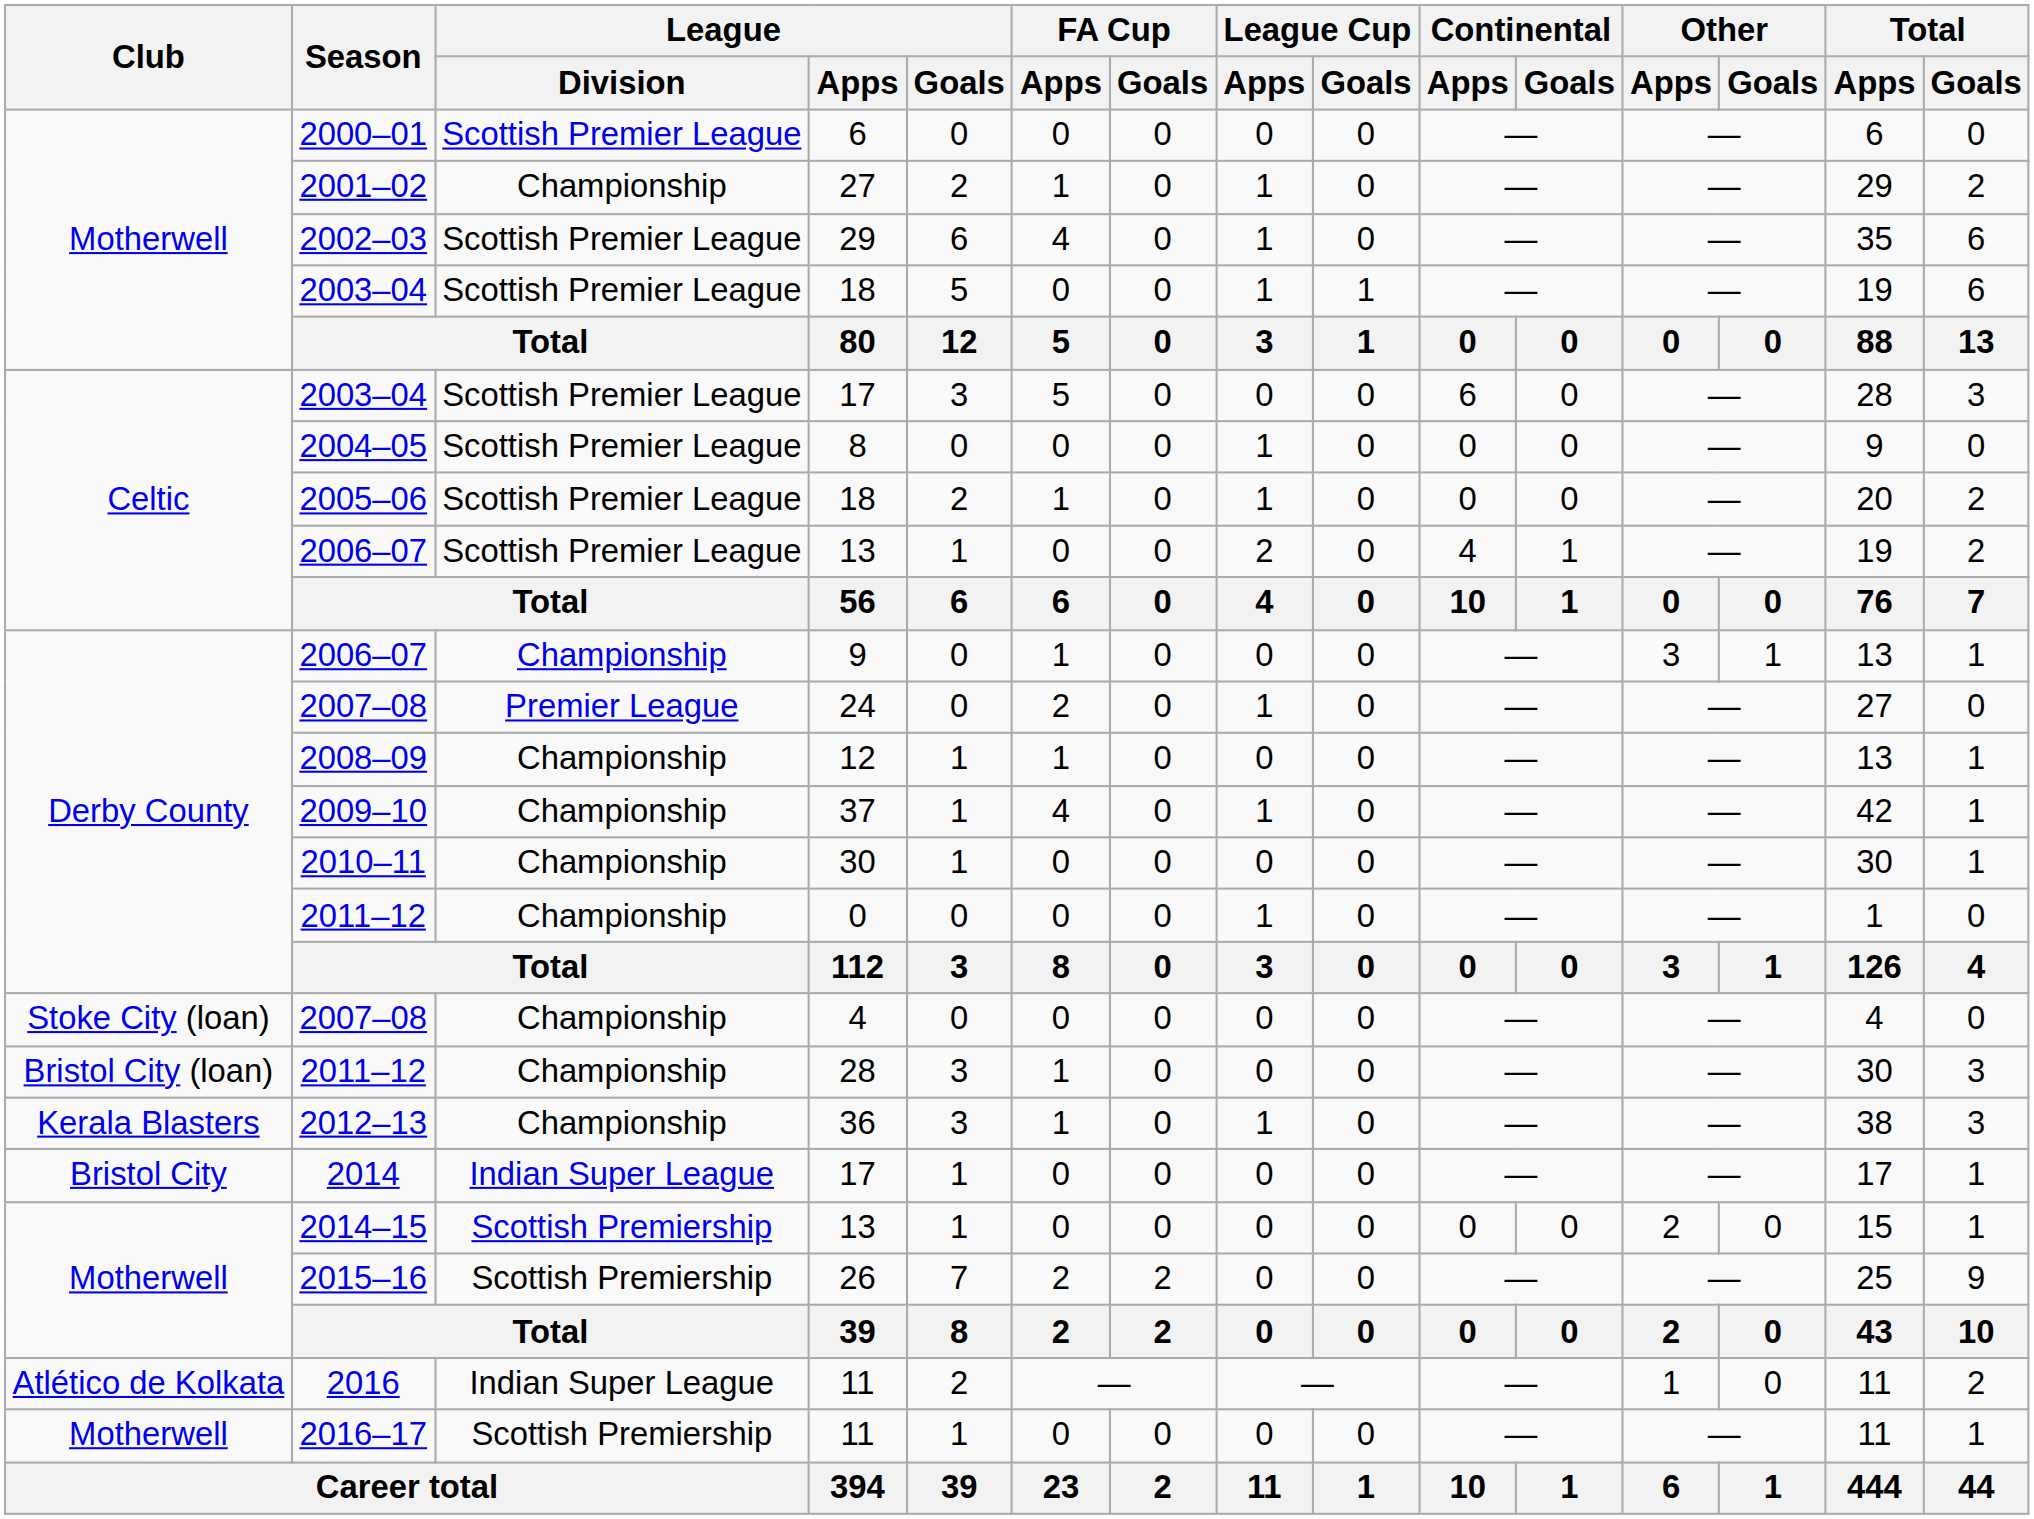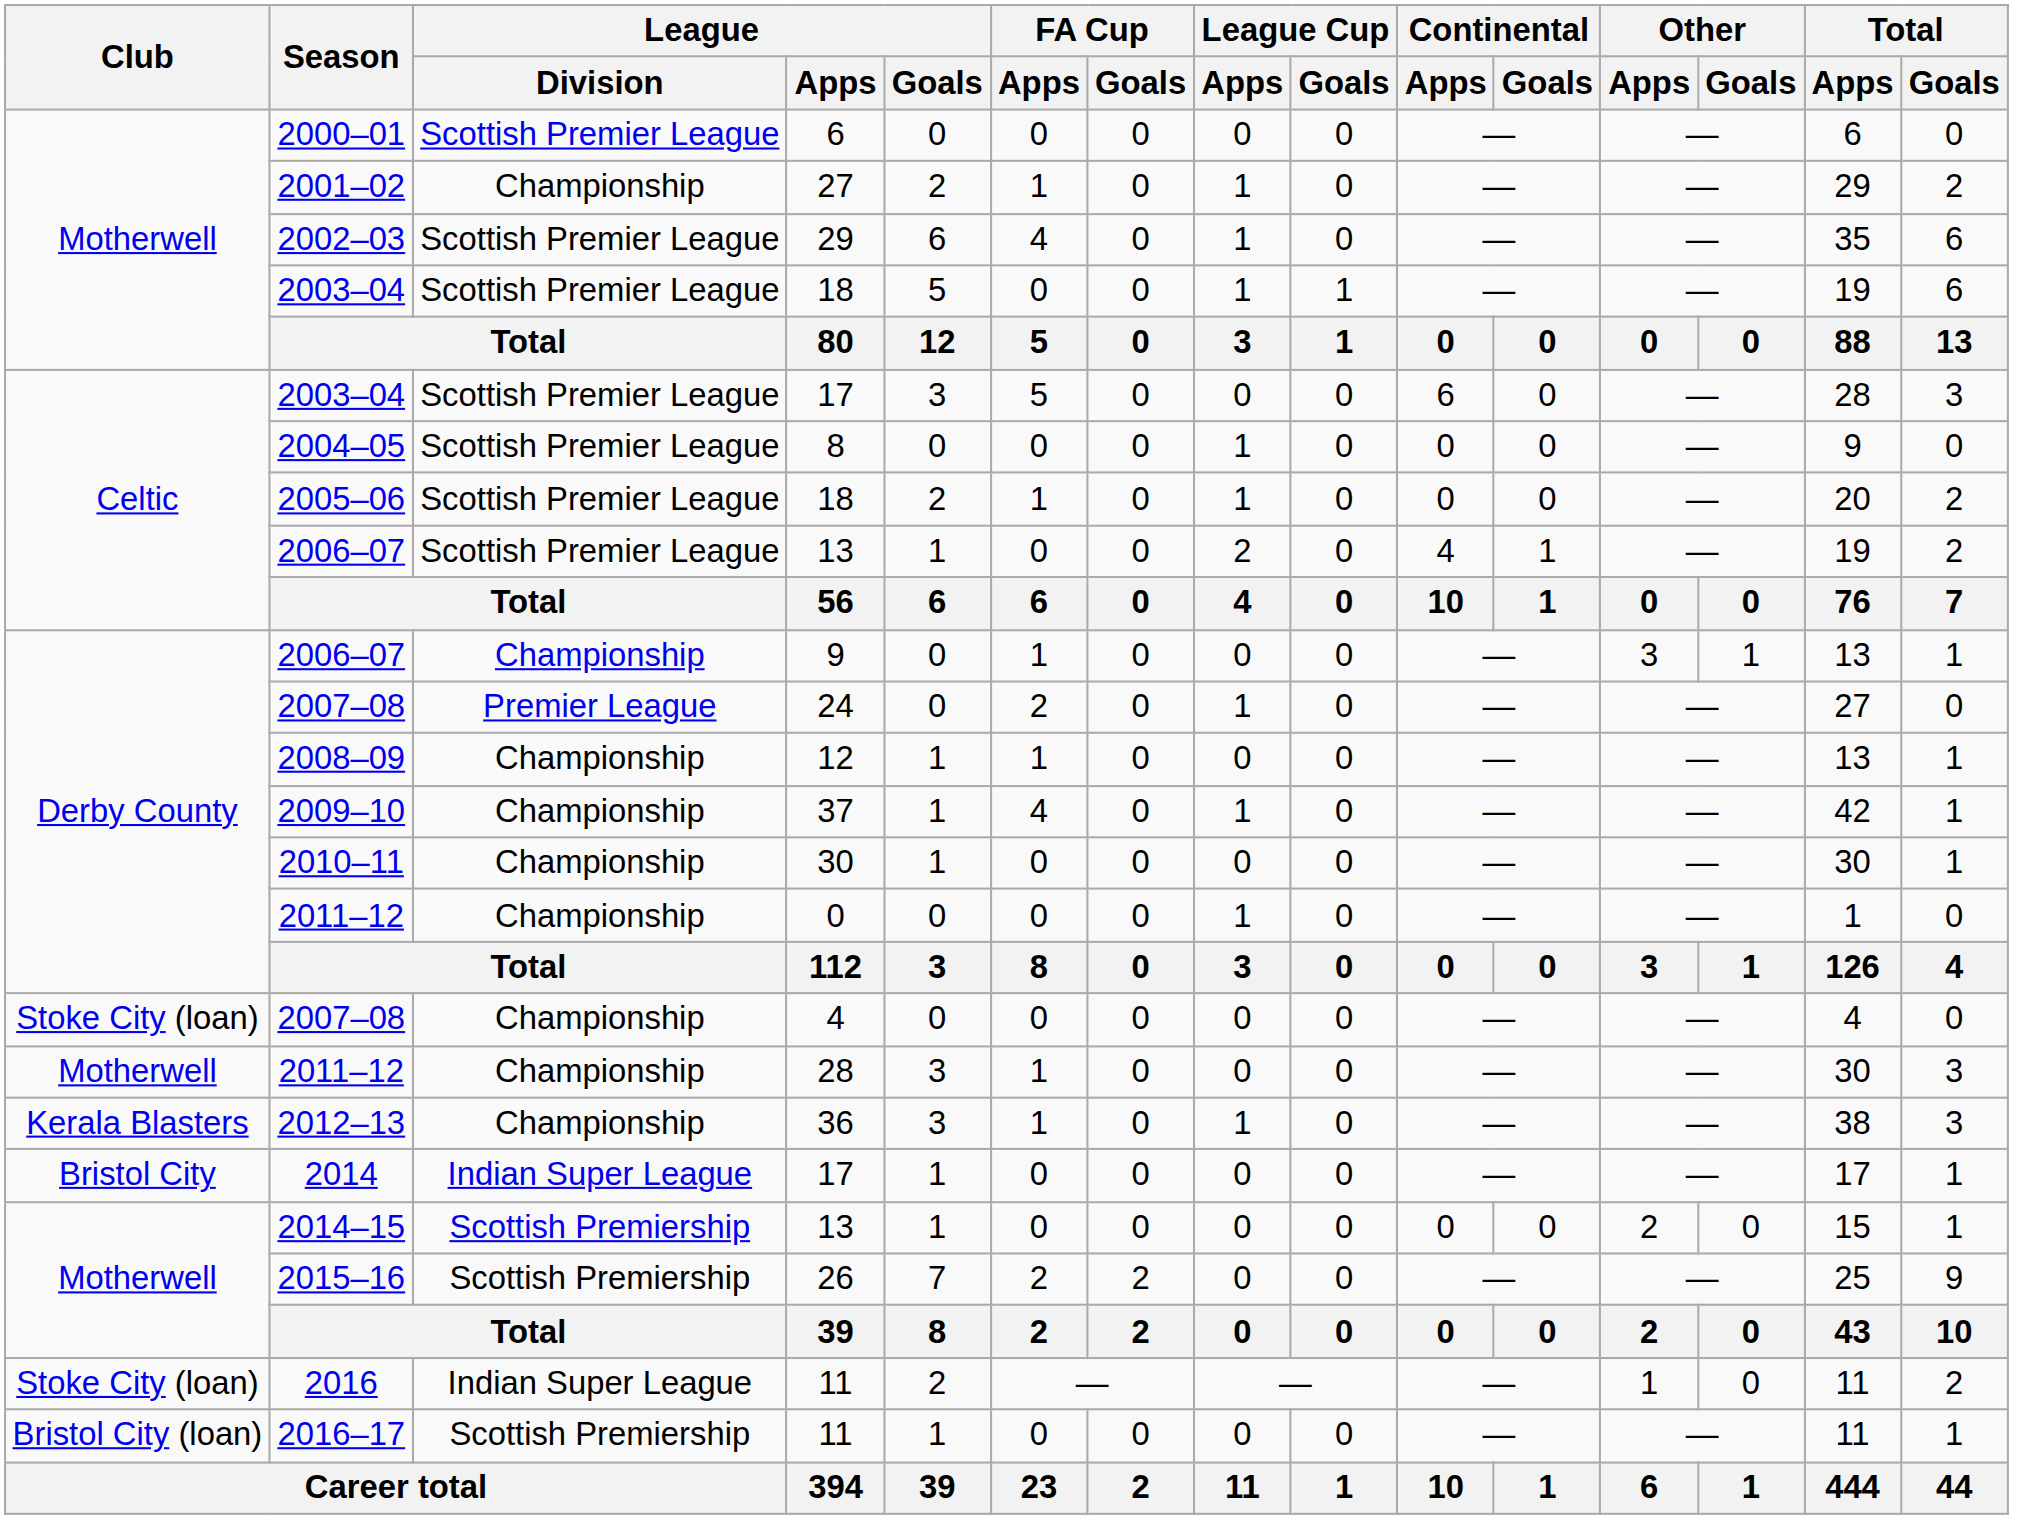 <table class="wikitable" style="text-align:center">
 <tr>
 <th rowspan="2">Club</th>
 <th rowspan="2">Season</th>
 <th colspan="3">League</th>
 <th colspan="2">FA Cup</th>
 <th colspan="2">League Cup</th>
 <th colspan="2">Continental</th>
 <th colspan="2">Other</th>
 <th colspan="2">Total</th>
 </tr>
 <tr>
 <th>Division</th>
 <th>Apps</th>
 <th>Goals</th>
 <th>Apps</th>
 <th>Goals</th>
 <th>Apps</th>
 <th>Goals</th>
 <th>Apps</th>
 <th>Goals</th>
 <th>Apps</th>
 <th>Goals</th>
 <th>Apps</th>
 <th>Goals</th>
 </tr>
 <tr>
 <td rowspan="5"><a href='#'>Motherwell</a></td>
 <td><a href='#'>2000–01</a></td>
 <td><a href='#'>Scottish Premier League</a></td>
 <td>6</td>
 <td>0</td>
 <td>0</td>
 <td>0</td>
 <td>0</td>
 <td>0</td>
 <td colspan="2">—</td>
 <td colspan="2">—</td>
 <td>6</td>
 <td>0</td>
 </tr>
 <tr>
 <td><a href='#'>2001–02</a></td>
 <td>Championship</td>
 <td>27</td>
 <td>2</td>
 <td>1</td>
 <td>0</td>
 <td>1</td>
 <td>0</td>
 <td colspan="2">—</td>
 <td colspan="2">—</td>
 <td>29</td>
 <td>2</td>
 </tr>
 <tr>
 <td><a href='#'>2002–03</a></td>
 <td>Scottish Premier League</td>
 <td>29</td>
 <td>6</td>
 <td>4</td>
 <td>0</td>
 <td>1</td>
 <td>0</td>
 <td colspan="2">—</td>
 <td colspan="2">—</td>
 <td>35</td>
 <td>6</td>
 </tr>
 <tr>
 <td><a href='#'>2003–04</a></td>
 <td>Scottish Premier League</td>
 <td>18</td>
 <td>5</td>
 <td>0</td>
 <td>0</td>
 <td>1</td>
 <td>1</td>
 <td colspan="2">—</td>
 <td colspan="2">—</td>
 <td>19</td>
 <td>6</td>
 </tr>
 <tr>
 <th colspan="2">Total</th>
 <th>80</th>
 <th>12</th>
 <th>5</th>
 <th>0</th>
 <th>3</th>
 <th>1</th>
 <th>0</th>
 <th>0</th>
 <th>0</th>
 <th>0</th>
 <th>88</th>
 <th>13</th>
 </tr>
 <tr>
 <td rowspan="5"><a href='#'>Celtic</a></td>
 <td><a href='#'>2003–04</a></td>
 <td>Scottish Premier League</td>
 <td>17</td>
 <td>3</td>
 <td>5</td>
 <td>0</td>
 <td>0</td>
 <td>0</td>
 <td>6</td>
 <td>0</td>
 <td colspan="2">—</td>
 <td>28</td>
 <td>3</td>
 </tr>
 <tr>
 <td><a href='#'>2004–05</a></td>
 <td>Scottish Premier League</td>
 <td>8</td>
 <td>0</td>
 <td>0</td>
 <td>0</td>
 <td>1</td>
 <td>0</td>
 <td>0</td>
 <td>0</td>
 <td colspan="2">—</td>
 <td>9</td>
 <td>0</td>
 </tr>
 <tr>
 <td><a href='#'>2005–06</a></td>
 <td>Scottish Premier League</td>
 <td>18</td>
 <td>2</td>
 <td>1</td>
 <td>0</td>
 <td>1</td>
 <td>0</td>
 <td>0</td>
 <td>0</td>
 <td colspan="2">—</td>
 <td>20</td>
 <td>2</td>
 </tr>
 <tr>
 <td><a href='#'>2006–07</a></td>
 <td>Scottish Premier League</td>
 <td>13</td>
 <td>1</td>
 <td>0</td>
 <td>0</td>
 <td>2</td>
 <td>0</td>
 <td>4</td>
 <td>1</td>
 <td colspan="2">—</td>
 <td>19</td>
 <td>2</td>
 </tr>
 <tr>
 <th colspan="2">Total</th>
 <th>56</th>
 <th>6</th>
 <th>6</th>
 <th>0</th>
 <th>4</th>
 <th>0</th>
 <th>10</th>
 <th>1</th>
 <th>0</th>
 <th>0</th>
 <th>76</th>
 <th>7</th>
 </tr>
 <tr>
 <td rowspan="7"><a href='#'>Derby County</a></td>
 <td><a href='#'>2006–07</a></td>
 <td><a href='#'>Championship</a></td>
 <td>9</td>
 <td>0</td>
 <td>1</td>
 <td>0</td>
 <td>0</td>
 <td>0</td>
 <td colspan="2">—</td>
 <td>3</td>
 <td>1</td>
 <td>13</td>
 <td>1</td>
 </tr>
 <tr>
 <td><a href='#'>2007–08</a></td>
 <td><a href='#'>Premier League</a></td>
 <td>24</td>
 <td>0</td>
 <td>2</td>
 <td>0</td>
 <td>1</td>
 <td>0</td>
 <td colspan="2">—</td>
 <td colspan="2">—</td>
 <td>27</td>
 <td>0</td>
 </tr>
 <tr>
 <td><a href='#'>2008–09</a></td>
 <td>Championship</td>
 <td>12</td>
 <td>1</td>
 <td>1</td>
 <td>0</td>
 <td>0</td>
 <td>0</td>
 <td colspan="2">—</td>
 <td colspan="2">—</td>
 <td>13</td>
 <td>1</td>
 </tr>
 <tr>
 <td><a href='#'>2009–10</a></td>
 <td>Championship</td>
 <td>37</td>
 <td>1</td>
 <td>4</td>
 <td>0</td>
 <td>1</td>
 <td>0</td>
 <td colspan="2">—</td>
 <td colspan="2">—</td>
 <td>42</td>
 <td>1</td>
 </tr>
 <tr>
 <td><a href='#'>2010–11</a></td>
 <td>Championship</td>
 <td>30</td>
 <td>1</td>
 <td>0</td>
 <td>0</td>
 <td>0</td>
 <td>0</td>
 <td colspan="2">—</td>
 <td colspan="2">—</td>
 <td>30</td>
 <td>1</td>
 </tr>
 <tr>
 <td><a href='#'>2011–12</a></td>
 <td>Championship</td>
 <td>0</td>
 <td>0</td>
 <td>0</td>
 <td>0</td>
 <td>1</td>
 <td>0</td>
 <td colspan="2">—</td>
 <td colspan="2">—</td>
 <td>1</td>
 <td>0</td>
 </tr>
 <tr>
 <th colspan="2">Total</th>
 <th>112</th>
 <th>3</th>
 <th>8</th>
 <th>0</th>
 <th>3</th>
 <th>0</th>
 <th>0</th>
 <th>0</th>
 <th>3</th>
 <th>1</th>
 <th>126</th>
 <th>4</th>
 </tr>
 <tr>
 <td><a href='#'>Stoke City</a> (loan)</td>
 <td><a href='#'>2007–08</a></td>
 <td>Championship</td>
 <td>4</td>
 <td>0</td>
 <td>0</td>
 <td>0</td>
 <td>0</td>
 <td>0</td>
 <td colspan="2">—</td>
 <td colspan="2">—</td>
 <td>4</td>
 <td>0</td>
 </tr>
 <tr>
-<td><a href='#'>Bristol City</a> (loan)</td>
+<td><a href='#'>Motherwell</a></td>
 <td><a href='#'>2011–12</a></td>
 <td>Championship</td>
 <td>28</td>
 <td>3</td>
 <td>1</td>
 <td>0</td>
 <td>0</td>
 <td>0</td>
 <td colspan="2">—</td>
 <td colspan="2">—</td>
 <td>30</td>
 <td>3</td>
 </tr>
 <tr>
 <td><a href='#'>Kerala Blasters</a></td>
 <td><a href='#'>2012–13</a></td>
 <td>Championship</td>
 <td>36</td>
 <td>3</td>
 <td>1</td>
 <td>0</td>
 <td>1</td>
 <td>0</td>
 <td colspan="2">—</td>
 <td colspan="2">—</td>
 <td>38</td>
 <td>3</td>
 </tr>
 <tr>
 <td><a href='#'>Bristol City</a></td>
 <td><a href='#'>2014</a></td>
 <td><a href='#'>Indian Super League</a></td>
 <td>17</td>
 <td>1</td>
 <td>0</td>
 <td>0</td>
 <td>0</td>
 <td>0</td>
 <td colspan="2">—</td>
 <td colspan="2">—</td>
 <td>17</td>
 <td>1</td>
 </tr>
 <tr>
 <td rowspan="3"><a href='#'>Motherwell</a></td>
 <td><a href='#'>2014–15</a></td>
 <td><a href='#'>Scottish Premiership</a></td>
 <td>13</td>
 <td>1</td>
 <td>0</td>
 <td>0</td>
 <td>0</td>
 <td>0</td>
 <td>0</td>
 <td>0</td>
 <td>2</td>
 <td>0</td>
 <td>15</td>
 <td>1</td>
 </tr>
 <tr>
 <td><a href='#'>2015–16</a></td>
 <td>Scottish Premiership</td>
 <td>26</td>
 <td>7</td>
 <td>2</td>
 <td>2</td>
 <td>0</td>
 <td>0</td>
 <td colspan="2">—</td>
 <td colspan="2">—</td>
 <td>25</td>
 <td>9</td>
 </tr>
 <tr>
 <th colspan="2">Total</th>
 <th>39</th>
 <th>8</th>
 <th>2</th>
 <th>2</th>
 <th>0</th>
 <th>0</th>
 <th>0</th>
 <th>0</th>
 <th>2</th>
 <th>0</th>
 <th>43</th>
 <th>10</th>
 </tr>
 <tr>
-<td><a href='#'>Atlético de Kolkata</a></td>
+<td><a href='#'>Stoke City</a> (loan)</td>
 <td><a href='#'>2016</a></td>
 <td>Indian Super League</td>
 <td>11</td>
 <td>2</td>
 <td colspan="2">—</td>
 <td colspan="2">—</td>
 <td colspan="2">—</td>
 <td>1</td>
 <td>0</td>
 <td>11</td>
 <td>2</td>
 </tr>
 <tr>
-<td><a href='#'>Motherwell</a></td>
+<td><a href='#'>Bristol City</a> (loan)</td>
 <td><a href='#'>2016–17</a></td>
 <td>Scottish Premiership</td>
 <td>11</td>
 <td>1</td>
 <td>0</td>
 <td>0</td>
 <td>0</td>
 <td>0</td>
 <td colspan="2">—</td>
 <td colspan="2">—</td>
 <td>11</td>
 <td>1</td>
 </tr>
 <tr>
 <th colspan="3">Career total</th>
 <th>394</th>
 <th>39</th>
 <th>23</th>
 <th>2</th>
 <th>11</th>
 <th>1</th>
 <th>10</th>
 <th>1</th>
 <th>6</th>
 <th>1</th>
 <th>444</th>
 <th>44</th>
 </tr>
 </table>
